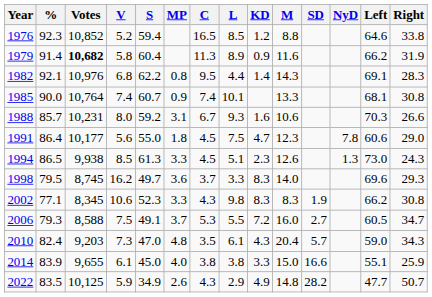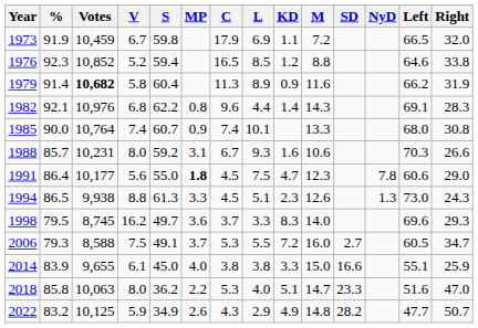 <table class="wikitable sortable" style=text-align:right>
 <tr>
 <th>Year</th>
 <th>%</th>
 <th>Votes</th>
 <th><a href='#'>V</a></th>
 <th><a href='#'>S</a></th>
 <th><a href='#'>MP</a></th>
 <th><a href='#'>C</a></th>
 <th><a href='#'>L</a></th>
 <th><a href='#'>KD</a></th>
 <th><a href='#'>M</a></th>
 <th><a href='#'>SD</a></th>
 <th><a href='#'>NyD</a></th>
 <th>Left</th>
 <th>Right</th>
+</tr>
+<tr>
+<td align=left><a href='#'>1973</a></td>
+<td>91.9</td>
+<td>10,459</td>
+<td>6.7</td>
+<td>59.8</td>
+<td></td>
+<td>17.9</td>
+<td>6.9</td>
+<td>1.1</td>
+<td>7.2</td>
+<td></td>
+<td></td>
+<td>66.5</td>
+<td>32.0</td>
 </tr>
 <tr>
 <td align=left><a href='#'>1976</a></td>
 <td>92.3</td>
 <td>10,852</td>
 <td>5.2</td>
 <td>59.4</td>
 <td></td>
 <td>16.5</td>
 <td>8.5</td>
 <td>1.2</td>
 <td>8.8</td>
 <td></td>
 <td></td>
 <td>64.6</td>
 <td>33.8</td>
 </tr>
 <tr>
 <td align=left><a href='#'>1979</a></td>
 <td>91.4</td>
 <td><strong>10,682</strong></td>
 <td>5.8</td>
 <td>60.4</td>
 <td></td>
 <td>11.3</td>
 <td>8.9</td>
 <td>0.9</td>
 <td>11.6</td>
 <td></td>
 <td></td>
 <td>66.2</td>
 <td>31.9</td>
 </tr>
 <tr>
 <td align=left><a href='#'>1982</a></td>
 <td>92.1</td>
 <td>10,976</td>
 <td>6.8</td>
 <td>62.2</td>
 <td>0.8</td>
-<td>9.5</td>
+<td>9.6</td>
 <td>4.4</td>
 <td>1.4</td>
 <td>14.3</td>
 <td></td>
 <td></td>
 <td>69.1</td>
 <td>28.3</td>
 </tr>
 <tr>
 <td align=left><a href='#'>1985</a></td>
 <td>90.0</td>
 <td>10,764</td>
 <td>7.4</td>
 <td>60.7</td>
 <td>0.9</td>
 <td>7.4</td>
 <td>10.1</td>
 <td></td>
 <td>13.3</td>
 <td></td>
 <td></td>
-<td>68.1</td>
+<td>68.0</td>
 <td>30.8</td>
 </tr>
 <tr>
 <td align=left><a href='#'>1988</a></td>
 <td>85.7</td>
 <td>10,231</td>
 <td>8.0</td>
 <td>59.2</td>
 <td>3.1</td>
 <td>6.7</td>
 <td>9.3</td>
 <td>1.6</td>
 <td>10.6</td>
 <td></td>
 <td></td>
 <td>70.3</td>
 <td>26.6</td>
 </tr>
 <tr>
 <td align=left><a href='#'>1991</a></td>
 <td>86.4</td>
 <td>10,177</td>
 <td>5.6</td>
 <td>55.0</td>
-<td>1.8</td>
+<td><strong>1.8</strong></td>
 <td>4.5</td>
 <td>7.5</td>
 <td>4.7</td>
 <td>12.3</td>
 <td></td>
 <td>7.8</td>
 <td>60.6</td>
 <td>29.0</td>
 </tr>
 <tr>
 <td align=left><a href='#'>1994</a></td>
 <td>86.5</td>
 <td>9,938</td>
-<td>8.5</td>
+<td>8.8</td>
 <td>61.3</td>
 <td>3.3</td>
 <td>4.5</td>
 <td>5.1</td>
 <td>2.3</td>
 <td>12.6</td>
 <td></td>
 <td>1.3</td>
 <td>73.0</td>
 <td>24.3</td>
 </tr>
 <tr>
 <td align=left><a href='#'>1998</a></td>
 <td>79.5</td>
 <td>8,745</td>
 <td>16.2</td>
 <td>49.7</td>
 <td>3.6</td>
 <td>3.7</td>
 <td>3.3</td>
 <td>8.3</td>
 <td>14.0</td>
 <td></td>
 <td></td>
 <td>69.6</td>
 <td>29.3</td>
 </tr>
 <tr>
-<td align=left><a href='#'>2002</a></td>
-<td>77.1</td>
-<td>8,345</td>
-<td>10.6</td>
-<td>52.3</td>
-<td>3.3</td>
-<td>4.3</td>
-<td>9.8</td>
-<td>8.3</td>
-<td>8.3</td>
-<td>1.9</td>
-<td></td>
-<td>66.2</td>
-<td>30.8</td>
-</tr>
-<tr>
 <td align=left><a href='#'>2006</a></td>
 <td>79.3</td>
 <td>8,588</td>
 <td>7.5</td>
 <td>49.1</td>
 <td>3.7</td>
 <td>5.3</td>
 <td>5.5</td>
 <td>7.2</td>
 <td>16.0</td>
 <td>2.7</td>
 <td></td>
 <td>60.5</td>
 <td>34.7</td>
-</tr>
-<tr>
-<td align=left><a href='#'>2010</a></td>
-<td>82.4</td>
-<td>9,203</td>
-<td>7.3</td>
-<td>47.0</td>
-<td>4.8</td>
-<td>3.5</td>
-<td>6.1</td>
-<td>4.3</td>
-<td>20.4</td>
-<td>5.7</td>
-<td></td>
-<td>59.0</td>
-<td>34.3</td>
 </tr>
 <tr>
 <td align=left><a href='#'>2014</a></td>
 <td>83.9</td>
 <td>9,655</td>
 <td>6.1</td>
 <td>45.0</td>
 <td>4.0</td>
 <td>3.8</td>
 <td>3.8</td>
 <td>3.3</td>
 <td>15.0</td>
 <td>16.6</td>
 <td></td>
 <td>55.1</td>
 <td>25.9</td>
 </tr>
 <tr>
+<td align=left><a href='#'>2018</a></td>
+<td>85.8</td>
+<td>10,063</td>
+<td>8.0</td>
+<td>36.2</td>
+<td>2.2</td>
+<td>5.3</td>
+<td>4.0</td>
+<td>5.1</td>
+<td>14.7</td>
+<td>23.3</td>
+<td></td>
+<td>51.6</td>
+<td>47.0</td>
+</tr>
+<tr>
 <td align=left><a href='#'>2022</a></td>
-<td>83.5</td>
+<td>83.2</td>
 <td>10,125</td>
 <td>5.9</td>
 <td>34.9</td>
 <td>2.6</td>
 <td>4.3</td>
 <td>2.9</td>
 <td>4.9</td>
 <td>14.8</td>
 <td>28.2</td>
 <td></td>
 <td>47.7</td>
 <td>50.7</td>
 </tr>
 </table>
